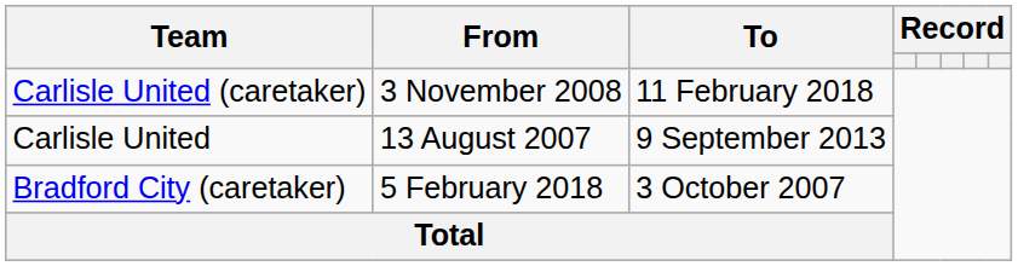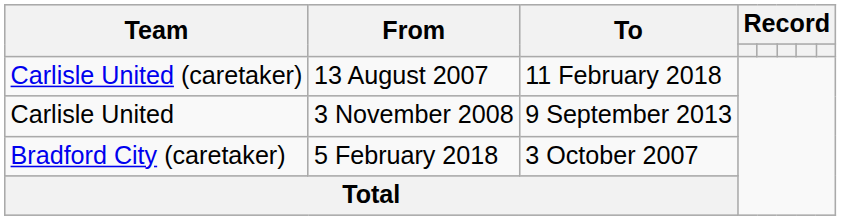 <table class=wikitable style="text-align: center">
 <tr>
 <th rowspan=2>Team</th>
 <th rowspan=2>From</th>
 <th rowspan=2>To</th>
 <th colspan=5>Record</th>
 </tr>
 <tr>
 <th></th>
 <th></th>
 <th></th>
 <th></th>
 <th></th>
 </tr>
 <tr>
 <td align=left><a href='#'>Carlisle United</a> (caretaker)</td>
-<td align=left>3 November 2008</td>
+<td align=left>13 August 2007</td>
 <td align=left>11 February 2018<br></td>
 </tr>
 <tr>
 <td align=left>Carlisle United</td>
-<td align=left>13 August 2007</td>
+<td align=left>3 November 2008</td>
 <td align=left>9 September 2013<br></td>
 </tr>
 <tr>
 <td align=left><a href='#'>Bradford City</a> (caretaker)</td>
 <td align=left>5 February 2018</td>
 <td align=left>3 October 2007<br></td>
 </tr>
 <tr>
 <th colspan=3>Total<br></th>
 </tr>
 </table>
